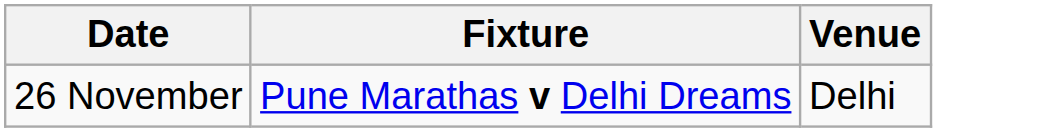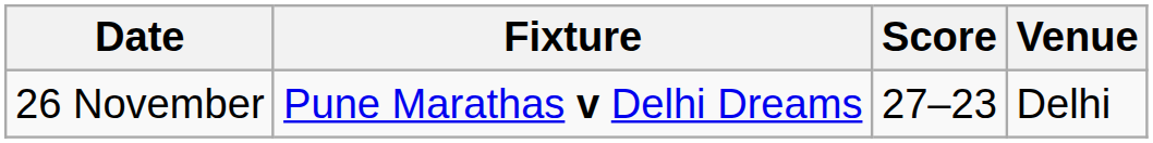 <table class="wikitable">
 <tr>
 <th>Date</th>
 <th>Fixture</th>
+<th>Score</th>
 <th>Venue</th>
 </tr>
 <tr>
 <td>26 November</td>
 <td><a href='#'>Pune Marathas</a> <strong>v</strong> <a href='#'>Delhi Dreams</a></td>
+<td>27–23</td>
 <td>Delhi</td>
 </tr>
 </table>
